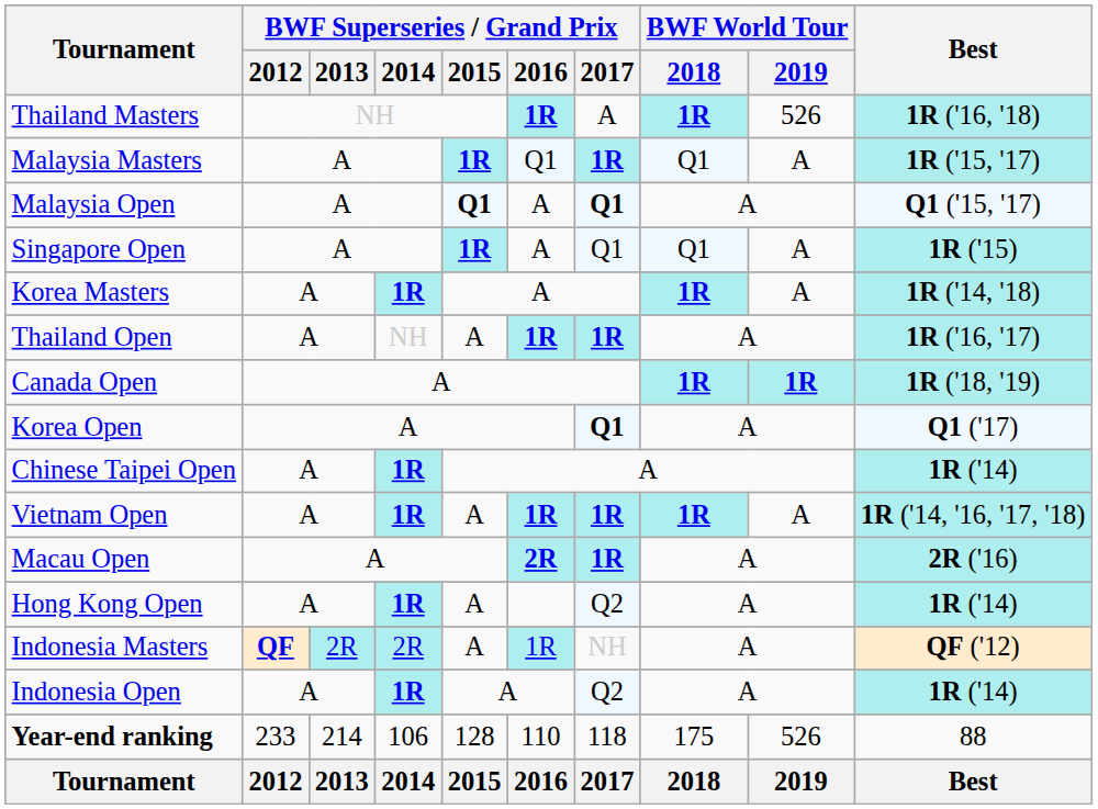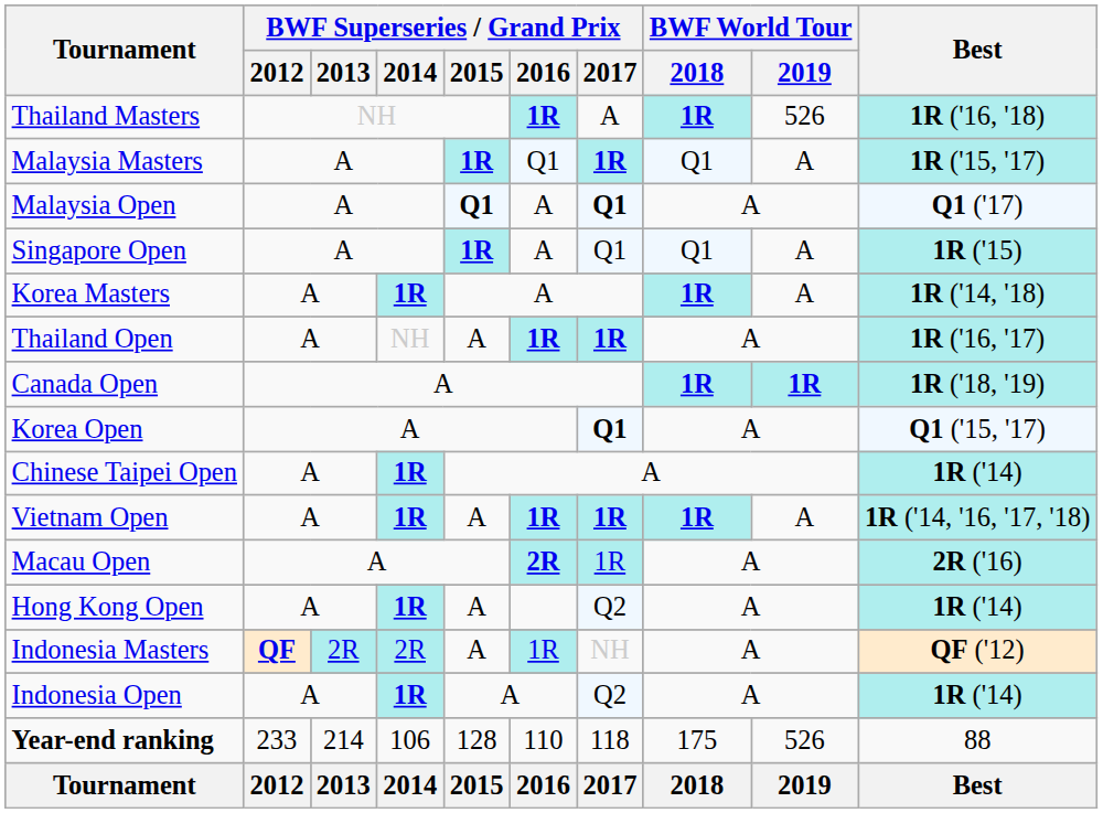 <table style='font-size: 90%; text-align:center;' class='wikitable'>
 <tr>
 <th rowspan="2">Tournament</th>
 <th colspan="6"><strong><a href='#'>BWF Superseries</a> / <a href='#'>Grand Prix</a></strong></th>
 <th colspan="2"><strong><a href='#'>BWF World Tour</a></strong></th>
 <th rowspan="2">Best</th>
 </tr>
 <tr>
 <th>2012</th>
 <th>2013</th>
 <th>2014</th>
 <th>2015</th>
 <th>2016</th>
 <th>2017</th>
 <th><a href='#'>2018</a></th>
 <th><a href='#'>2019</a></th>
 </tr>
 <tr>
 <td align=left><a href='#'>Thailand Masters</a></td>
 <td colspan="4" style=color:#ccc>NH</td>
 <td bgcolor=AFEEEE><a href='#'><strong>1R</strong></a></td>
 <td>A</td>
 <td bgcolor=AFEEEE><a href='#'><strong>1R</strong></a></td>
 <td>526</td>
 <td bgcolor=AFEEEE><strong>1R</strong> ('16, '18)</td>
 </tr>
 <tr>
 <td align=left><a href='#'>Malaysia Masters</a></td>
 <td colspan="3">A</td>
 <td bgcolor=AFEEEE><strong><a href='#'>1R</a></strong></td>
 <td 2016; bgcolor=F0F8FF>Q1</td>
 <td bgcolor=AFEEEE><strong><a href='#'>1R</a></strong></td>
 <td 2018; bgcolor=F0F8FF>Q1</td>
 <td>A</td>
 <td bgcolor=AFEEEE><strong>1R</strong> ('15, '17)</td>
 </tr>
 <tr>
 <td align=left><a href='#'>Malaysia Open</a></td>
 <td colspan="3">A</td>
 <td 2015; bgcolor=F0F8FF><strong>Q1</strong></td>
 <td>A</td>
 <td 2017; bgcolor=F0F8FF><strong>Q1</strong></td>
 <td colspan="2">A</td>
-<td bgcolor=F0F8FF><strong>Q1</strong> ('15, '17)</td>
+<td bgcolor=F0F8FF><strong>Q1</strong> ('17)</td>
 </tr>
 <tr>
 <td align=left><a href='#'>Singapore Open</a></td>
 <td colspan="3">A</td>
 <td bgcolor=AFEEEE><a href='#'><strong>1R</strong></a></td>
 <td>A</td>
 <td 2017; bgcolor=F0F8FF>Q1</td>
 <td 2018; bgcolor=F0F8FF>Q1</td>
 <td>A</td>
 <td bgcolor=AFEEEE><strong>1R</strong> ('15)</td>
 </tr>
 <tr>
 <td align=left><a href='#'>Korea Masters</a></td>
 <td colspan="2">A</td>
 <td bgcolor=AFEEEE><strong><a href='#'>1R</a></strong></td>
 <td colspan="3">A</td>
 <td bgcolor=AFEEEE><strong><a href='#'>1R</a></strong></td>
 <td>A</td>
 <td bgcolor=AFEEEE><strong>1R</strong> ('14, '18)</td>
 </tr>
 <tr>
 <td align=left><a href='#'>Thailand Open</a></td>
 <td colspan="2">A</td>
 <td style=color:#ccc>NH</td>
 <td>A</td>
 <td bgcolor=AFEEEE><a href='#'><strong>1R</strong></a></td>
 <td bgcolor=AFEEEE><a href='#'><strong>1R</strong></a></td>
 <td colspan="2">A</td>
 <td bgcolor=AFEEEE><strong>1R</strong> ('16, '17)</td>
 </tr>
 <tr>
 <td align=left><a href='#'>Canada Open</a></td>
 <td colspan="6">A</td>
 <td bgcolor=AFEEEE><strong><a href='#'>1R</a></strong></td>
 <td bgcolor=AFEEEE><strong><a href='#'>1R</a></strong></td>
 <td bgcolor=AFEEEE><strong>1R</strong> ('18, '19)</td>
 </tr>
 <tr>
 <td align=left><a href='#'>Korea Open</a></td>
 <td colspan="5">A</td>
 <td 2017; bgcolor=F0F8FF><strong>Q1</strong></td>
 <td colspan="2">A</td>
-<td bgcolor=F0F8FF><strong>Q1</strong> ('17)</td>
+<td bgcolor=F0F8FF><strong>Q1</strong> ('15, '17)</td>
 </tr>
 <tr>
 <td align=left><a href='#'>Chinese Taipei Open</a></td>
 <td colspan="2">A</td>
 <td bgcolor=AFEEEE><a href='#'><strong>1R</strong></a></td>
 <td colspan="5">A</td>
 <td bgcolor=AFEEEE><strong>1R</strong> ('14)</td>
 </tr>
 <tr>
 <td align=left><a href='#'>Vietnam Open</a></td>
 <td colspan="2">A</td>
 <td bgcolor=AFEEEE><strong><a href='#'>1R</a></strong></td>
 <td>A</td>
 <td bgcolor=AFEEEE><strong><a href='#'>1R</a></strong></td>
 <td bgcolor=AFEEEE><strong><a href='#'>1R</a></strong></td>
 <td bgcolor=AFEEEE><strong><a href='#'>1R</a></strong></td>
 <td>A</td>
 <td bgcolor=AFEEEE><strong>1R</strong> ('14, '16, '17, '18)</td>
 </tr>
 <tr>
 <td align=left><a href='#'>Macau Open</a></td>
 <td colspan="4">A</td>
 <td bgcolor=AFEEEE><a href='#'><strong>2R</strong></a></td>
-<td bgcolor=AFEEEE><strong><a href='#'>1R</a></strong></td>
+<td bgcolor=AFEEEE><a href='#'>1R</a></td>
 <td colspan="2">A</td>
 <td bgcolor=AFEEEE><strong>2R</strong> ('16)</td>
 </tr>
 <tr>
 <td align=left><a href='#'>Hong Kong Open</a></td>
 <td colspan="2">A</td>
 <td bgcolor=AFEEEE><a href='#'><strong>1R</strong></a></td>
 <td>A</td>
 <td><a href='#'></a></td>
 <td 2017; bgcolor=F0F8FF>Q2</td>
 <td colspan="2">A</td>
 <td bgcolor=AFEEEE><strong>1R</strong> ('14)</td>
 </tr>
 <tr>
 <td align=left><a href='#'>Indonesia Masters</a></td>
 <td bgcolor=FFEBCD><a href='#'><strong>QF</strong></a></td>
 <td bgcolor=AFEEEE><a href='#'>2R</a></td>
 <td bgcolor=AFEEEE><a href='#'>2R</a></td>
 <td>A</td>
 <td bgcolor=AFEEEE><a href='#'>1R</a></td>
 <td style=color:#ccc>NH</td>
 <td colspan="2">A</td>
 <td bgcolor=FFEBCD><strong>QF</strong> ('12)</td>
 </tr>
 <tr>
 <td align=left><a href='#'>Indonesia Open</a></td>
 <td colspan="2">A</td>
 <td bgcolor=AFEEEE><a href='#'><strong>1R</strong></a></td>
 <td colspan="2">A</td>
 <td 2017; bgcolor=F0F8FF>Q2</td>
 <td colspan="2">A</td>
 <td bgcolor=AFEEEE><strong>1R</strong> ('14)</td>
 </tr>
 <tr>
 <td align=left><strong>Year-end ranking</strong></td>
 <td>233</td>
 <td>214</td>
 <td>106</td>
 <td>128</td>
 <td>110</td>
 <td>118</td>
 <td>175</td>
 <td>526</td>
 <td>88</td>
 </tr>
 <tr>
 <th>Tournament</th>
 <th>2012</th>
 <th>2013</th>
 <th>2014</th>
 <th>2015</th>
 <th>2016</th>
 <th>2017</th>
 <th>2018</th>
 <th>2019</th>
 <th>Best</th>
 </tr>
 </table>
